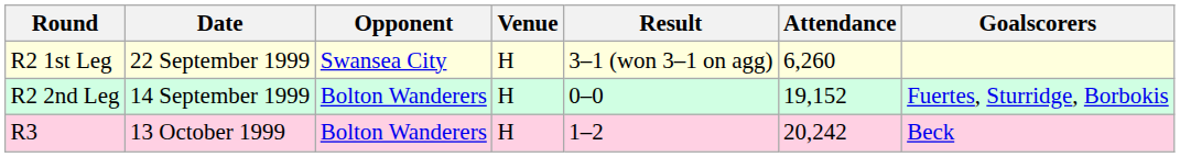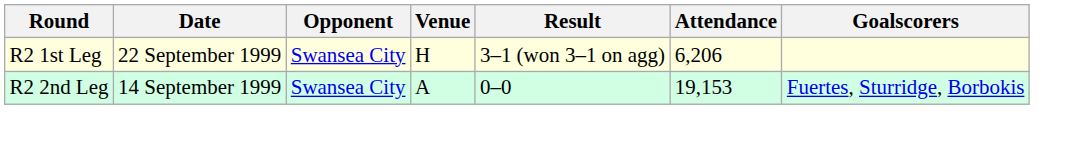 <table class="wikitable">
 <tr>
 <th>Round</th>
 <th>Date</th>
 <th>Opponent</th>
 <th>Venue</th>
 <th>Result</th>
 <th>Attendance</th>
 <th>Goalscorers</th>
 </tr>
 <tr style="background-color: #ffffdd;">
 <td>R2 1st Leg</td>
 <td>22 September 1999</td>
 <td><a href='#'>Swansea City</a></td>
 <td>H</td>
 <td>3–1 (won 3–1 on agg)</td>
-<td>6,260</td>
+<td>6,206</td>
 <td></td>
 </tr>
 <tr style="background-color: #d0ffe3;">
 <td>R2 2nd Leg</td>
 <td>14 September 1999</td>
-<td><a href='#'>Bolton Wanderers</a></td>
-<td>H</td>
+<td><a href='#'>Swansea City</a></td>
+<td>A</td>
 <td>0–0</td>
-<td>19,152</td>
+<td>19,153</td>
 <td><a href='#'>Fuertes</a>, <a href='#'>Sturridge</a>, <a href='#'>Borbokis</a></td>
 </tr>
-<tr style="background-color: #ffd0e3;">
-<td>R3</td>
-<td>13 October 1999</td>
-<td><a href='#'>Bolton Wanderers</a></td>
-<td>H</td>
-<td>1–2</td>
-<td>20,242</td>
-<td><a href='#'>Beck</a></td>
-</tr>
 </table>
